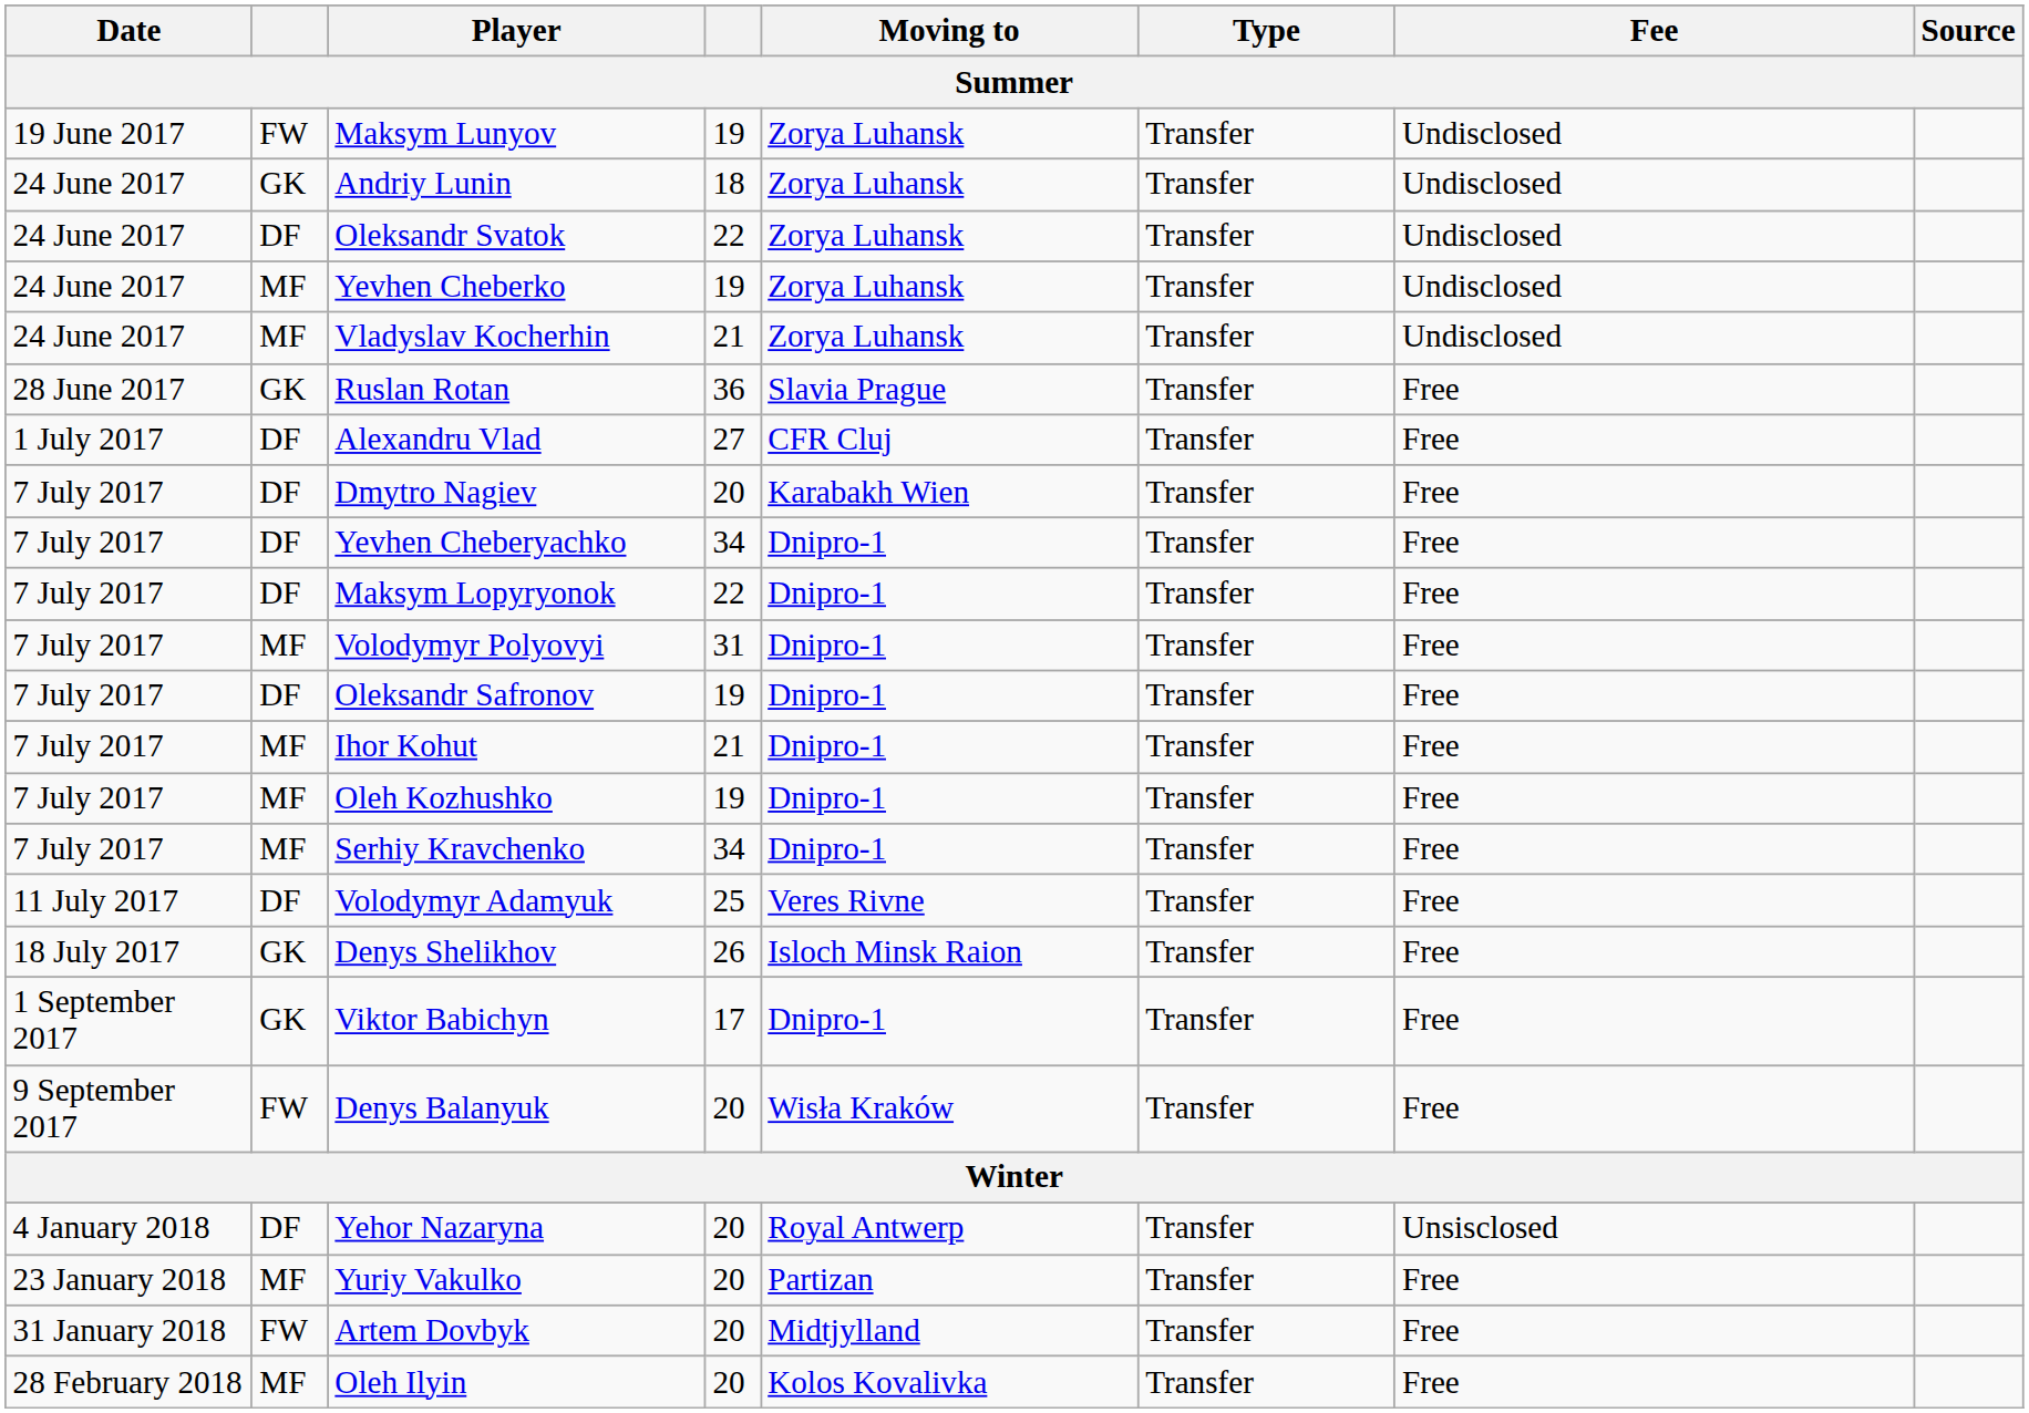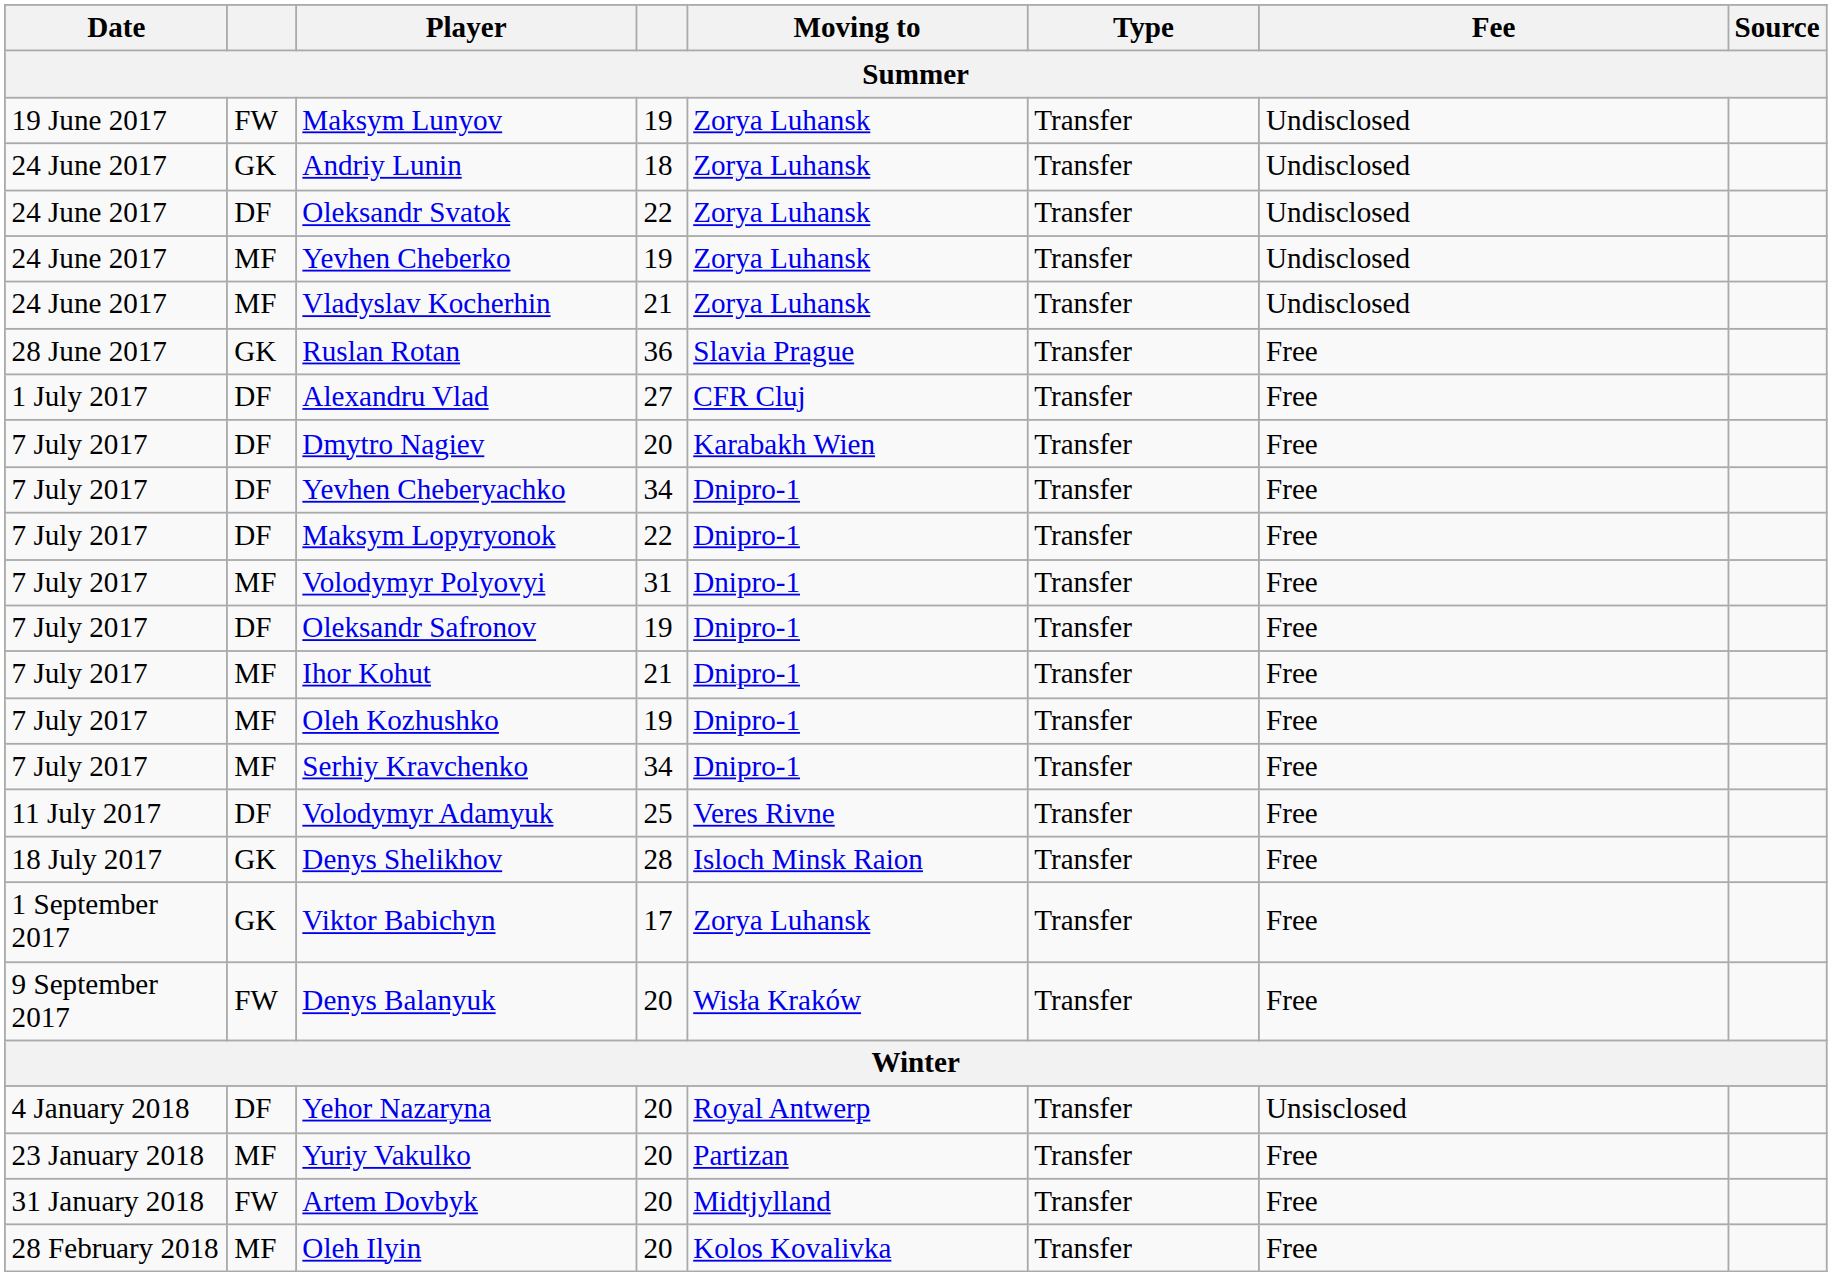 <table class="wikitable sortable">
 <tr>
 <th style="width:115px;">Date</th>
 <th style="width:30px;"></th>
 <th style="width:180px;">Player</th>
 <th style="width:20px;"></th>
 <th style="width:180px;">Moving to</th>
 <th style="width:120px;" class="unsortable">Type</th>
 <th style="width:250px;" class="unsortable">Fee</th>
 <th style="width:20px;">Source</th>
 </tr>
 <tr>
 <th colspan=8>Summer</th>
 </tr>
 <tr>
 <td>19 June 2017</td>
 <td>FW</td>
 <td> <a href='#'>Maksym Lunyov</a></td>
 <td>19</td>
 <td> <a href='#'>Zorya Luhansk</a></td>
 <td>Transfer</td>
 <td>Undisclosed</td>
 <td></td>
 </tr>
 <tr>
 <td>24 June 2017</td>
 <td>GK</td>
 <td> <a href='#'>Andriy Lunin</a></td>
 <td>18</td>
 <td> <a href='#'>Zorya Luhansk</a></td>
 <td>Transfer</td>
 <td>Undisclosed</td>
 <td></td>
 </tr>
 <tr>
 <td>24 June 2017</td>
 <td>DF</td>
 <td> <a href='#'>Oleksandr Svatok</a></td>
 <td>22</td>
 <td> <a href='#'>Zorya Luhansk</a></td>
 <td>Transfer</td>
 <td>Undisclosed</td>
 <td></td>
 </tr>
 <tr>
 <td>24 June 2017</td>
 <td>MF</td>
 <td> <a href='#'>Yevhen Cheberko</a></td>
 <td>19</td>
 <td> <a href='#'>Zorya Luhansk</a></td>
 <td>Transfer</td>
 <td>Undisclosed</td>
 <td></td>
 </tr>
 <tr>
 <td>24 June 2017</td>
 <td>MF</td>
 <td> <a href='#'>Vladyslav Kocherhin</a></td>
 <td>21</td>
 <td> <a href='#'>Zorya Luhansk</a></td>
 <td>Transfer</td>
 <td>Undisclosed</td>
 <td></td>
 </tr>
 <tr>
 <td>28 June 2017</td>
 <td>GK</td>
 <td> <a href='#'>Ruslan Rotan</a></td>
 <td>36</td>
 <td> <a href='#'>Slavia Prague</a></td>
 <td>Transfer</td>
 <td>Free</td>
 <td></td>
 </tr>
 <tr>
 <td>1 July 2017</td>
 <td>DF</td>
 <td> <a href='#'>Alexandru Vlad</a></td>
 <td>27</td>
 <td> <a href='#'>CFR Cluj</a></td>
 <td>Transfer</td>
 <td>Free</td>
 <td></td>
 </tr>
 <tr>
 <td>7 July 2017</td>
 <td>DF</td>
 <td> <a href='#'>Dmytro Nagiev</a></td>
 <td>20</td>
 <td> <a href='#'>Karabakh Wien</a></td>
 <td>Transfer</td>
 <td>Free</td>
 <td></td>
 </tr>
 <tr>
 <td>7 July 2017</td>
 <td>DF</td>
 <td> <a href='#'>Yevhen Cheberyachko</a></td>
 <td>34</td>
 <td> <a href='#'>Dnipro-1</a></td>
 <td>Transfer</td>
 <td>Free</td>
 <td></td>
 </tr>
 <tr>
 <td>7 July 2017</td>
 <td>DF</td>
 <td> <a href='#'>Maksym Lopyryonok</a></td>
 <td>22</td>
 <td> <a href='#'>Dnipro-1</a></td>
 <td>Transfer</td>
 <td>Free</td>
 <td></td>
 </tr>
 <tr>
 <td>7 July 2017</td>
 <td>MF</td>
 <td> <a href='#'>Volodymyr Polyovyi</a></td>
 <td>31</td>
 <td> <a href='#'>Dnipro-1</a></td>
 <td>Transfer</td>
 <td>Free</td>
 <td></td>
 </tr>
 <tr>
 <td>7 July 2017</td>
 <td>DF</td>
 <td> <a href='#'>Oleksandr Safronov</a></td>
 <td>19</td>
 <td> <a href='#'>Dnipro-1</a></td>
 <td>Transfer</td>
 <td>Free</td>
 <td></td>
 </tr>
 <tr>
 <td>7 July 2017</td>
 <td>MF</td>
 <td> <a href='#'>Ihor Kohut</a></td>
 <td>21</td>
 <td> <a href='#'>Dnipro-1</a></td>
 <td>Transfer</td>
 <td>Free</td>
 <td></td>
 </tr>
 <tr>
 <td>7 July 2017</td>
 <td>MF</td>
 <td> <a href='#'>Oleh Kozhushko</a></td>
 <td>19</td>
 <td> <a href='#'>Dnipro-1</a></td>
 <td>Transfer</td>
 <td>Free</td>
 <td></td>
 </tr>
 <tr>
 <td>7 July 2017</td>
 <td>MF</td>
 <td> <a href='#'>Serhiy Kravchenko</a></td>
 <td>34</td>
 <td> <a href='#'>Dnipro-1</a></td>
 <td>Transfer</td>
 <td>Free</td>
 <td></td>
 </tr>
 <tr>
 <td>11 July 2017</td>
 <td>DF</td>
 <td> <a href='#'>Volodymyr Adamyuk</a></td>
 <td>25</td>
 <td> <a href='#'>Veres Rivne</a></td>
 <td>Transfer</td>
 <td>Free</td>
 <td></td>
 </tr>
 <tr>
 <td>18 July 2017</td>
 <td>GK</td>
 <td> <a href='#'>Denys Shelikhov</a></td>
-<td>26</td>
+<td>28</td>
 <td> <a href='#'>Isloch Minsk Raion</a></td>
 <td>Transfer</td>
 <td>Free</td>
 <td></td>
 </tr>
 <tr>
 <td>1 September 2017</td>
 <td>GK</td>
 <td> <a href='#'>Viktor Babichyn</a></td>
 <td>17</td>
-<td> <a href='#'>Dnipro-1</a></td>
+<td> <a href='#'>Zorya Luhansk</a></td>
 <td>Transfer</td>
 <td>Free</td>
 <td></td>
 </tr>
 <tr>
 <td>9 September 2017</td>
 <td>FW</td>
 <td> <a href='#'>Denys Balanyuk</a></td>
 <td>20</td>
 <td> <a href='#'>Wisła Kraków</a></td>
 <td>Transfer</td>
 <td>Free</td>
 <td></td>
 </tr>
 <tr>
 <th colspan=8>Winter</th>
 </tr>
 <tr>
 <td>4 January 2018</td>
 <td>DF</td>
 <td> <a href='#'>Yehor Nazaryna</a></td>
 <td>20</td>
 <td> <a href='#'>Royal Antwerp</a></td>
 <td>Transfer</td>
 <td>Unsisclosed</td>
 <td></td>
 </tr>
 <tr>
 <td>23 January 2018</td>
 <td>MF</td>
 <td> <a href='#'>Yuriy Vakulko</a></td>
 <td>20</td>
 <td> <a href='#'>Partizan</a></td>
 <td>Transfer</td>
 <td>Free</td>
 <td></td>
 </tr>
 <tr>
 <td>31 January 2018</td>
 <td>FW</td>
 <td> <a href='#'>Artem Dovbyk</a></td>
 <td>20</td>
 <td> <a href='#'>Midtjylland</a></td>
 <td>Transfer</td>
 <td>Free</td>
 <td></td>
 </tr>
 <tr>
 <td>28 February 2018</td>
 <td>MF</td>
 <td> <a href='#'>Oleh Ilyin</a></td>
 <td>20</td>
 <td> <a href='#'>Kolos Kovalivka</a></td>
 <td>Transfer</td>
 <td>Free</td>
 <td></td>
 </tr>
 <tr>
 </tr>
 </table>
